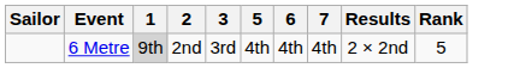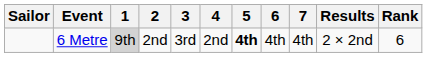 <table class="wikitable" style="text-align:center">
 <tr>
 <th>Sailor</th>
 <th>Event</th>
 <th>1</th>
 <th>2</th>
 <th>3</th>
+<th>4</th>
 <th>5</th>
 <th>6</th>
 <th>7</th>
 <th>Results</th>
 <th>Rank</th>
 </tr>
 <tr>
 <td align=left></td>
 <td align=left><a href='#'>6 Metre</a></td>
 <td style="background: lightgrey;">9th</td>
 <td>2nd</td>
 <td>3rd</td>
-<td>4th</td>
+<td>2nd</td>
+<td><strong>4th</strong></td>
 <td>4th</td>
 <td>4th</td>
 <td>2 × 2nd</td>
-<td>5</td>
+<td>6</td>
 </tr>
 </table>
